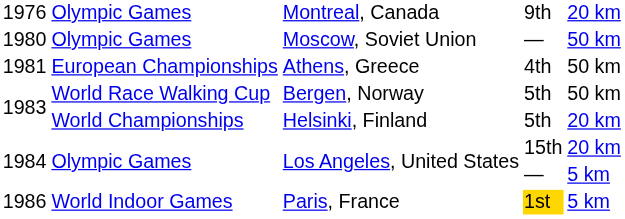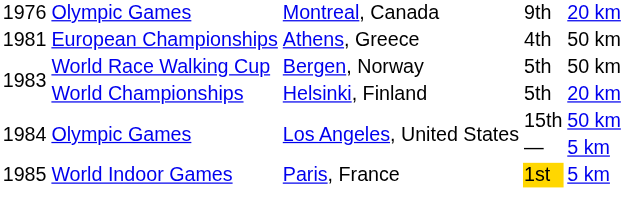 <table>
 <tr>
 <td>1976</td>
 <td><a href='#'>Olympic Games</a></td>
 <td><a href='#'>Montreal</a>, Canada</td>
 <td>9th</td>
 <td><a href='#'>20 km</a></td>
-</tr>
-<tr>
-<td>1980</td>
-<td><a href='#'>Olympic Games</a></td>
-<td><a href='#'>Moscow</a>, Soviet Union</td>
-<td>—</td>
-<td><a href='#'>50 km</a></td>
-<td></td>
 </tr>
 <tr>
 <td>1981</td>
 <td><a href='#'>European Championships</a></td>
 <td><a href='#'>Athens</a>, Greece</td>
 <td>4th</td>
 <td>50 km</td>
 </tr>
 <tr>
 <td rowspan=2>1983</td>
 <td><a href='#'>World Race Walking Cup</a></td>
 <td><a href='#'>Bergen</a>, Norway</td>
 <td>5th</td>
 <td>50 km</td>
 </tr>
 <tr>
 <td><a href='#'>World Championships</a></td>
 <td><a href='#'>Helsinki</a>, Finland</td>
 <td>5th</td>
 <td><a href='#'>20 km</a></td>
 </tr>
 <tr>
 <td rowspan=2>1984</td>
 <td rowspan=2><a href='#'>Olympic Games</a></td>
 <td rowspan=2><a href='#'>Los Angeles</a>, United States</td>
 <td>15th</td>
-<td><a href='#'>20 km</a></td>
+<td><a href='#'>50 km</a></td>
 </tr>
 <tr>
 <td>—</td>
 <td><a href='#'>5 km</a></td>
 <td></td>
 </tr>
 <tr>
-<td>1986</td>
+<td>1985</td>
 <td><a href='#'>World Indoor Games</a></td>
 <td><a href='#'>Paris</a>, France</td>
 <td bgcolor="gold">1st</td>
 <td><a href='#'>5 km</a></td>
 </tr>
 </table>
